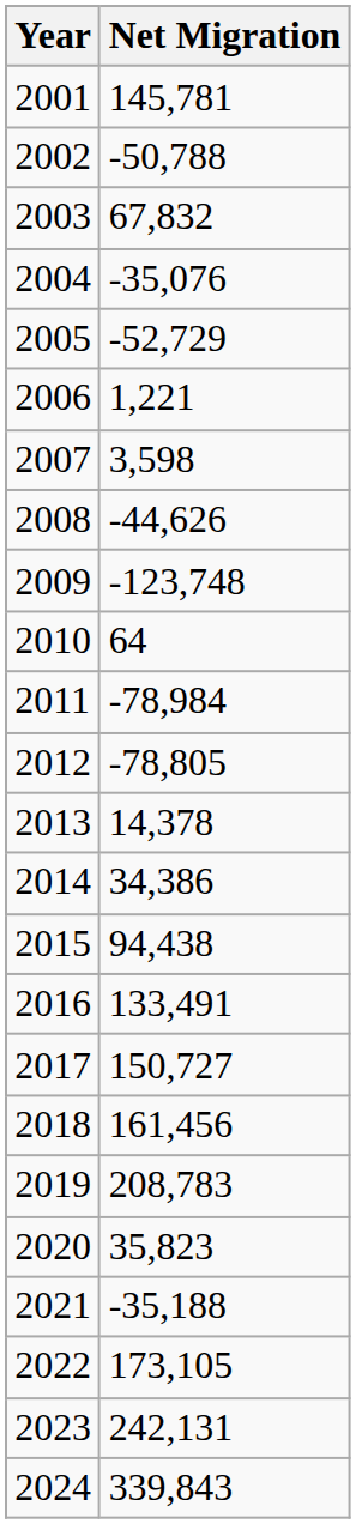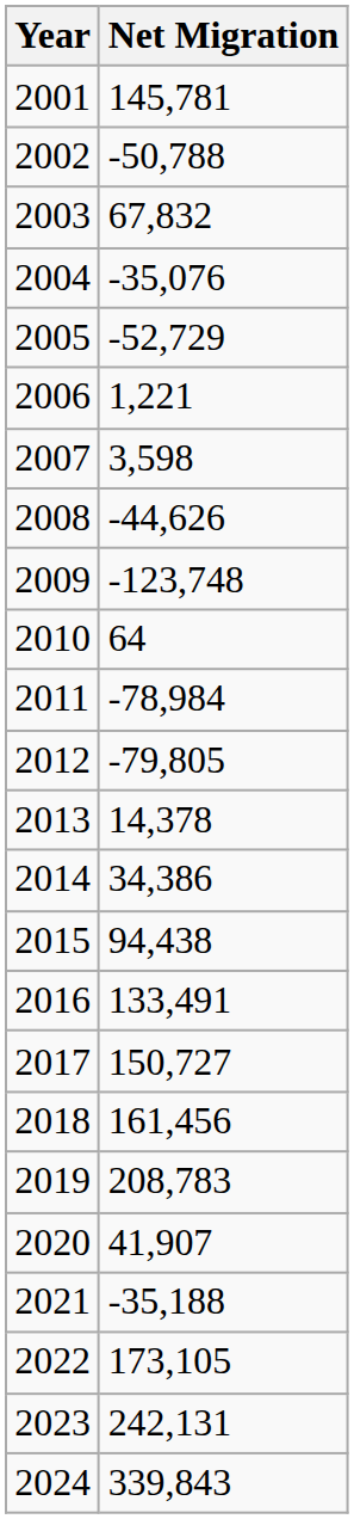 <table class="wikitable sortable">
 <tr>
 <th>Year</th>
 <th>Net Migration</th>
 </tr>
 <tr>
 <td>2001</td>
 <td>145,781</td>
 </tr>
 <tr>
 <td>2002</td>
 <td>-50,788</td>
 </tr>
 <tr>
 <td>2003</td>
 <td>67,832</td>
 </tr>
 <tr>
 <td>2004</td>
 <td>-35,076</td>
 </tr>
 <tr>
 <td>2005</td>
 <td>-52,729</td>
 </tr>
 <tr>
 <td>2006</td>
 <td>1,221</td>
 </tr>
 <tr>
 <td>2007</td>
 <td>3,598</td>
 </tr>
 <tr>
 <td>2008</td>
 <td>-44,626</td>
 </tr>
 <tr>
 <td>2009</td>
 <td>-123,748</td>
 </tr>
 <tr>
 <td>2010</td>
 <td>64</td>
 </tr>
 <tr>
 <td>2011</td>
 <td>-78,984</td>
 </tr>
 <tr>
 <td>2012</td>
-<td>-78,805</td>
+<td>-79,805</td>
 </tr>
 <tr>
 <td>2013</td>
 <td>14,378</td>
 </tr>
 <tr>
 <td>2014</td>
 <td>34,386</td>
 </tr>
 <tr>
 <td>2015</td>
 <td>94,438</td>
 </tr>
 <tr>
 <td>2016</td>
 <td>133,491</td>
 </tr>
 <tr>
 <td>2017</td>
 <td>150,727</td>
 </tr>
 <tr>
 <td>2018</td>
 <td>161,456</td>
 </tr>
 <tr>
 <td>2019</td>
 <td>208,783</td>
 </tr>
 <tr>
 <td>2020</td>
-<td>35,823</td>
+<td>41,907</td>
 </tr>
 <tr>
 <td>2021</td>
 <td>-35,188</td>
 </tr>
 <tr>
 <td>2022</td>
 <td>173,105</td>
 </tr>
 <tr>
 <td>2023</td>
 <td>242,131</td>
 </tr>
 <tr>
 <td>2024</td>
 <td>339,843</td>
 </tr>
 </table>
